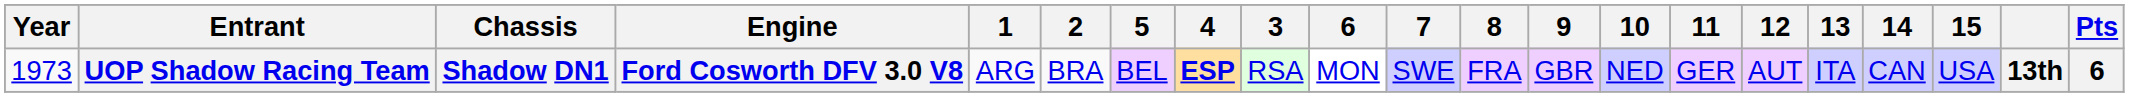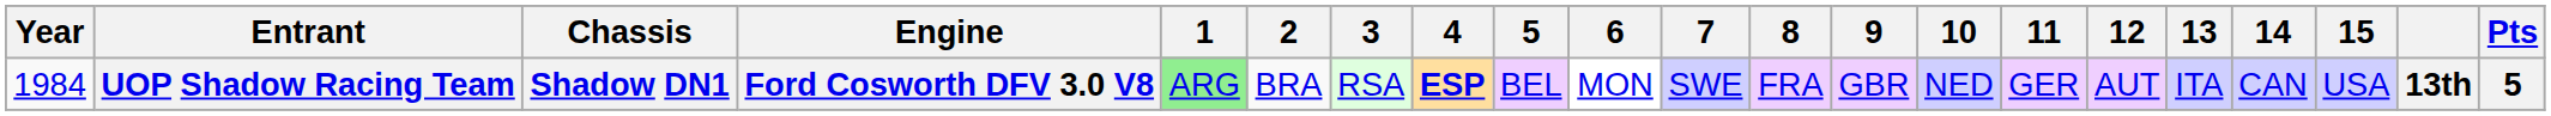 <table class="wikitable" style="text-align:center; font-size:90%">
 <tr>
 <th>Year</th>
 <th>Entrant</th>
 <th>Chassis</th>
 <th>Engine</th>
 <th>1</th>
 <th>2</th>
+<th>3</th>
+<th>4</th>
 <th>5</th>
-<th>4</th>
-<th>3</th>
 <th>6</th>
 <th>7</th>
 <th>8</th>
 <th>9</th>
 <th>10</th>
 <th>11</th>
 <th>12</th>
 <th>13</th>
 <th>14</th>
 <th>15</th>
 <th></th>
 <th><a href='#'>Pts</a></th>
 </tr>
 <tr>
-<td><a href='#'>1973</a></td>
+<td><a href='#'>1984</a></td>
 <th><a href='#'>UOP</a> <a href='#'>Shadow Racing Team</a></th>
 <th><a href='#'>Shadow</a> <a href='#'>DN1</a></th>
 <th><a href='#'>Ford Cosworth DFV</a> 3.0 <a href='#'>V8</a></th>
-<td><a href='#'>ARG</a></td>
+<td style="background: lightgreen;"><a href='#'>ARG</a></td>
 <td><a href='#'>BRA</a></td>
+<td style="background:#DFFFDF;"><a href='#'>RSA</a><br></td>
+<td style="background:#FFDF9F;"><strong><a href='#'>ESP</a><br></strong></td>
 <td style="background:#EFCFFF;"><a href='#'>BEL</a><br></td>
-<td style="background:#FFDF9F;"><strong><a href='#'>ESP</a><br></strong></td>
-<td style="background:#DFFFDF;"><a href='#'>RSA</a><br></td>
 <td style="background:#ffffff;"><a href='#'>MON</a><br></td>
 <td style="background:#CFCFFF;"><a href='#'>SWE</a><br></td>
 <td style="background:#EFCFFF;"><a href='#'>FRA</a><br></td>
 <td style="background:#EFCFFF;"><a href='#'>GBR</a><br></td>
 <td style="background:#CFCFFF;"><a href='#'>NED</a><br></td>
 <td style="background:#EFCFFF;"><a href='#'>GER</a><br></td>
 <td style="background:#EFCFFF;"><a href='#'>AUT</a><br></td>
 <td style="background:#CFCFFF;"><a href='#'>ITA</a><br></td>
 <td style="background:#CFCFFF;"><a href='#'>CAN</a><br></td>
 <td style="background:#CFCFFF;"><a href='#'>USA</a><br></td>
 <th>13th</th>
-<th>6</th>
+<th>5</th>
 </tr>
 </table>
